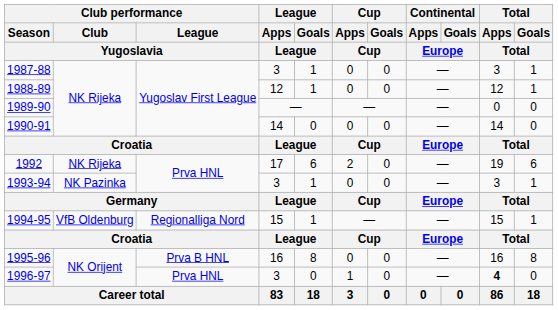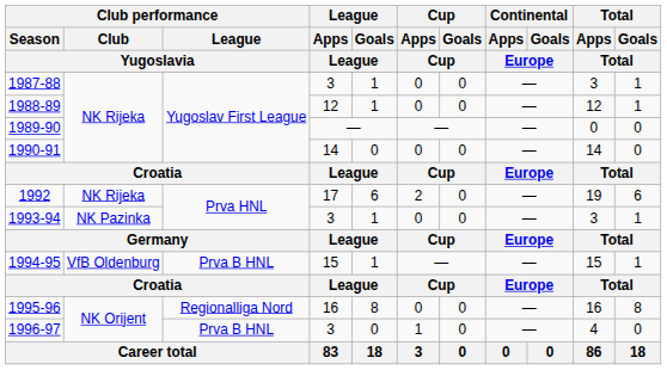 <table class="wikitable" style="text-align:center">
 <tr>
 <th colspan=3>Club performance</th>
 <th colspan=2>League</th>
 <th colspan=2>Cup</th>
 <th colspan=2>Continental</th>
 <th colspan=2>Total</th>
 </tr>
 <tr>
 <th>Season</th>
 <th>Club</th>
 <th>League</th>
 <th>Apps</th>
 <th>Goals</th>
 <th>Apps</th>
 <th>Goals</th>
 <th>Apps</th>
 <th>Goals</th>
 <th>Apps</th>
 <th>Goals</th>
 </tr>
 <tr>
 <th colspan=3>Yugoslavia</th>
 <th colspan=2>League</th>
 <th colspan=2>Cup</th>
 <th colspan=2><a href='#'>Europe</a></th>
 <th colspan=2>Total</th>
 </tr>
 <tr>
 <td><a href='#'>1987-88</a></td>
 <td rowspan="4"><a href='#'>NK Rijeka</a></td>
 <td rowspan="4"><a href='#'>Yugoslav First League</a></td>
 <td>3</td>
 <td>1</td>
 <td>0</td>
 <td>0</td>
 <td colspan="2">—</td>
 <td>3</td>
 <td>1</td>
 </tr>
 <tr>
 <td><a href='#'>1988-89</a></td>
 <td>12</td>
 <td>1</td>
 <td>0</td>
 <td>0</td>
 <td colspan="2">—</td>
 <td>12</td>
 <td>1</td>
 </tr>
 <tr>
 <td><a href='#'>1989-90</a></td>
 <td colspan="2">—</td>
 <td colspan="2">—</td>
 <td colspan="2">—</td>
 <td>0</td>
 <td>0</td>
 </tr>
 <tr>
 <td><a href='#'>1990-91</a></td>
 <td>14</td>
 <td>0</td>
 <td>0</td>
 <td>0</td>
 <td colspan="2">—</td>
 <td>14</td>
 <td>0</td>
 </tr>
 <tr>
 <th colspan=3>Croatia</th>
 <th colspan=2>League</th>
 <th colspan=2>Cup</th>
 <th colspan=2><a href='#'>Europe</a></th>
 <th colspan=2>Total</th>
 </tr>
 <tr>
 <td><a href='#'>1992</a></td>
 <td rowspan="1"><a href='#'>NK Rijeka</a></td>
 <td rowspan="2"><a href='#'>Prva HNL</a></td>
 <td>17</td>
 <td>6</td>
 <td>2</td>
 <td>0</td>
 <td colspan="2">—</td>
 <td>19</td>
 <td>6</td>
 </tr>
 <tr>
 <td><a href='#'>1993-94</a></td>
 <td rowspan="1"><a href='#'>NK Pazinka</a></td>
 <td>3</td>
 <td>1</td>
 <td>0</td>
 <td>0</td>
 <td colspan="2">—</td>
 <td>3</td>
 <td>1</td>
 </tr>
 <tr>
 <th colspan=3>Germany</th>
 <th colspan=2>League</th>
 <th colspan=2>Cup</th>
 <th colspan=2><a href='#'>Europe</a></th>
 <th colspan=2>Total</th>
 </tr>
 <tr>
 <td><a href='#'>1994-95</a></td>
 <td rowspan="1"><a href='#'>VfB Oldenburg</a></td>
-<td rowspan="1"><a href='#'>Regionalliga Nord</a></td>
+<td rowspan="1"><a href='#'>Prva B HNL</a></td>
 <td>15</td>
 <td>1</td>
 <td colspan="2">—</td>
 <td colspan="2">—</td>
 <td>15</td>
 <td>1</td>
 </tr>
 <tr>
 <th colspan=3>Croatia</th>
 <th colspan=2>League</th>
 <th colspan=2>Cup</th>
 <th colspan=2><a href='#'>Europe</a></th>
 <th colspan=2>Total</th>
 </tr>
 <tr>
 <td><a href='#'>1995-96</a></td>
 <td rowspan="2"><a href='#'>NK Orijent</a></td>
-<td rowspan="1"><a href='#'>Prva B HNL</a></td>
+<td rowspan="1"><a href='#'>Regionalliga Nord</a></td>
 <td>16</td>
 <td>8</td>
 <td>0</td>
 <td>0</td>
 <td colspan="2">—</td>
 <td>16</td>
 <td>8</td>
 </tr>
 <tr>
 <td><a href='#'>1996-97</a></td>
-<td rowspan="1"><a href='#'>Prva HNL</a></td>
+<td rowspan="1"><a href='#'>Prva B HNL</a></td>
 <td>3</td>
 <td>0</td>
 <td>1</td>
 <td>0</td>
 <td colspan="2">—</td>
-<td><strong>4</strong></td>
+<td>4</td>
 <td>0</td>
 </tr>
 <tr>
 <th colspan=3>Career total</th>
 <th>83</th>
 <th>18</th>
 <th>3</th>
 <th>0</th>
 <th>0</th>
 <th>0</th>
 <th>86</th>
 <th>18</th>
 </tr>
 </table>
